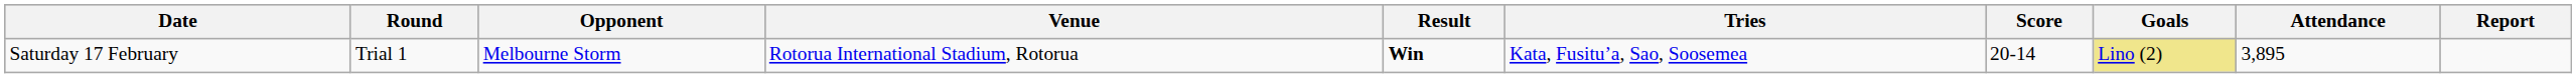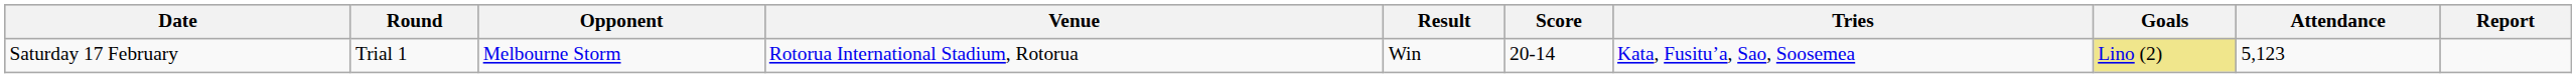 <table class="wikitable"  style="font-size:75%; width:100%;">
 <tr>
 <th>Date</th>
 <th>Round</th>
 <th>Opponent</th>
 <th>Venue</th>
 <th>Result</th>
+<th>Score</th>
 <th>Tries</th>
-<th>Score</th>
 <th>Goals</th>
 <th>Attendance</th>
 <th>Report</th>
 </tr>
 <tr>
 <td>Saturday 17 February</td>
 <td>Trial 1</td>
 <td><a href='#'>Melbourne Storm</a></td>
 <td><a href='#'>Rotorua International Stadium</a>, Rotorua</td>
-<td><strong>Win</strong></td>
+<td>Win</td>
+<td>20-14</td>
 <td><a href='#'>Kata</a>, <a href='#'>Fusitu’a</a>, <a href='#'>Sao</a>, <a href='#'>Soosemea</a></td>
-<td>20-14</td>
 <td style="background: khaki;"><a href='#'>Lino</a> (2)</td>
-<td>3,895</td>
+<td>5,123</td>
 <td></td>
 </tr>
 </table>
